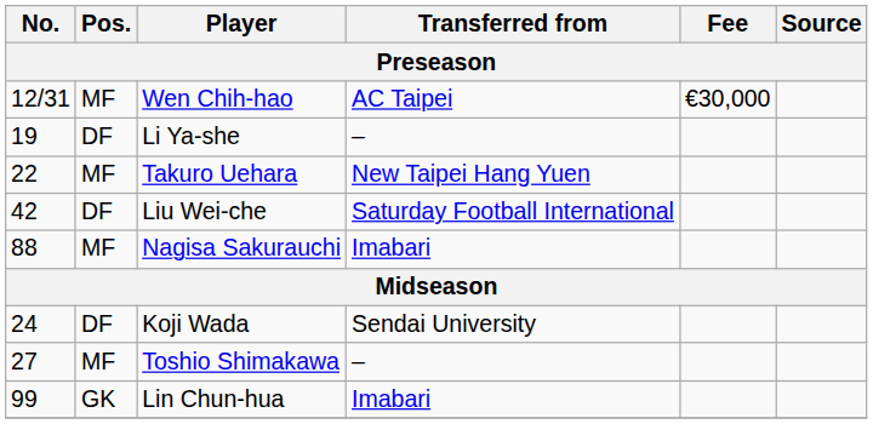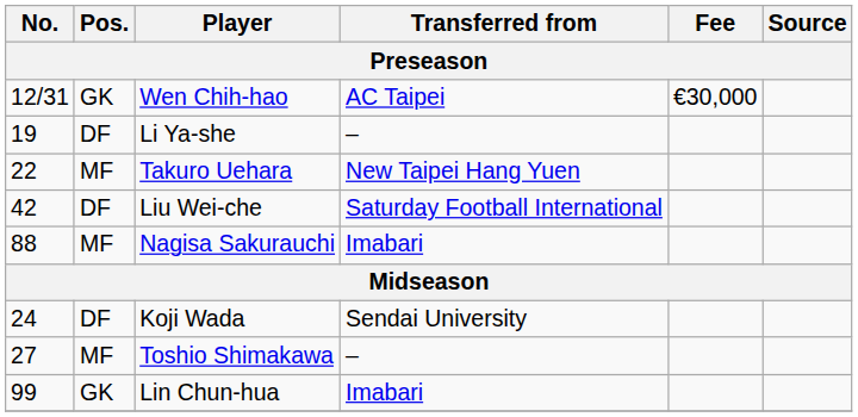 <table class="wikitable sortable">
 <tr>
 <th>No.</th>
 <th>Pos.</th>
 <th>Player</th>
 <th>Transferred from</th>
 <th>Fee</th>
 <th>Source</th>
 </tr>
 <tr>
 <th colspan=6>Preseason</th>
 </tr>
 <tr>
 <td>12/31</td>
-<td>MF</td>
+<td>GK</td>
 <td><a href='#'>Wen Chih-hao</a></td>
 <td> <a href='#'>AC Taipei</a></td>
 <td>€30,000</td>
 <td></td>
 </tr>
 <tr>
 <td>19</td>
 <td>DF</td>
 <td>Li Ya-she</td>
 <td>–</td>
 <td></td>
 <td></td>
 </tr>
 <tr>
 <td>22</td>
 <td>MF</td>
 <td><a href='#'>Takuro Uehara</a></td>
 <td> <a href='#'>New Taipei Hang Yuen</a></td>
 <td></td>
 <td></td>
 </tr>
 <tr>
 <td>42</td>
 <td>DF</td>
 <td>Liu Wei-che</td>
 <td> <a href='#'>Saturday Football International</a></td>
 <td></td>
 <td></td>
 </tr>
 <tr>
 <td>88</td>
 <td>MF</td>
 <td><a href='#'>Nagisa Sakurauchi</a></td>
 <td> <a href='#'>Imabari</a></td>
 <td></td>
 <td></td>
 </tr>
 <tr>
 <th colspan=6>Midseason</th>
 </tr>
 <tr>
 <td>24</td>
 <td>DF</td>
 <td>Koji Wada</td>
 <td> Sendai University</td>
 <td></td>
 <td></td>
 </tr>
 <tr>
 <td>27</td>
 <td>MF</td>
 <td><a href='#'>Toshio Shimakawa</a></td>
 <td>–</td>
 <td></td>
 <td></td>
 </tr>
 <tr>
 <td>99</td>
 <td>GK</td>
 <td>Lin Chun-hua</td>
 <td> <a href='#'>Imabari</a></td>
 <td></td>
 <td></td>
 </tr>
 <tr>
 </tr>
 </table>
